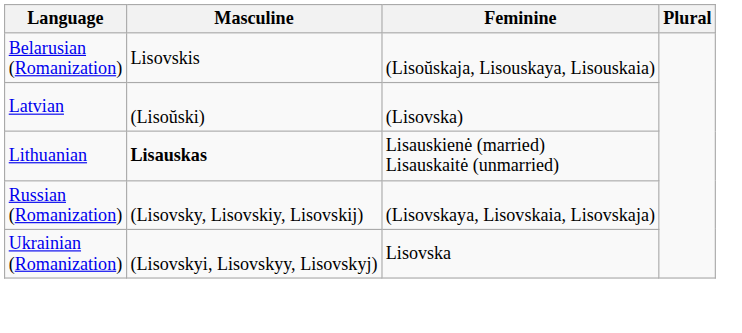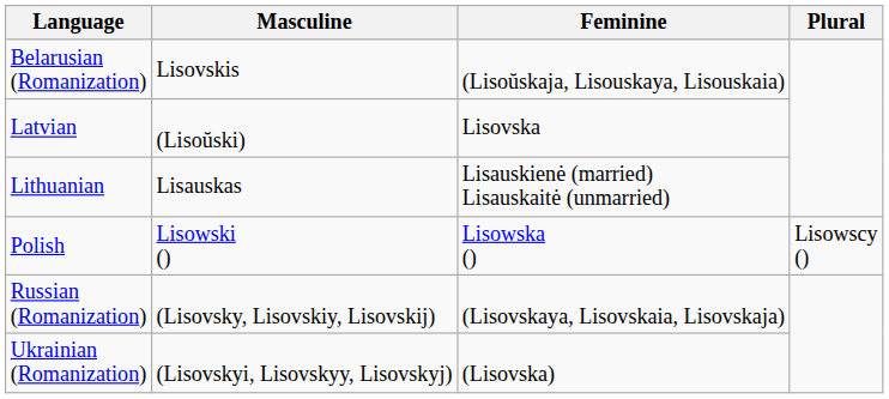 <table class="wikitable">
 <tr>
 <th>Language</th>
 <th>Masculine</th>
 <th>Feminine</th>
 <th>Plural</th>
 </tr>
 <tr>
 <td><a href='#'>Belarusian</a> <br>(<a href='#'>Romanization</a>)</td>
 <td>Lisovskis</td>
 <td><br> (Lisoŭskaja, Lisouskaya, Lisouskaia)</td>
 </tr>
 <tr>
 <td><a href='#'>Latvian</a></td>
 <td><br>(Lisoŭski)</td>
-<td><br> (Lisovska)</td>
+<td>Lisovska</td>
 </tr>
 <tr>
 <td><a href='#'>Lithuanian</a></td>
-<td><strong>Lisauskas</strong></td>
+<td>Lisauskas</td>
 <td>Lisauskienė (married)<br> Lisauskaitė (unmarried)</td>
+</tr>
+<tr>
+<td><a href='#'>Polish</a></td>
+<td><a href='#'>Lisowski</a> <br>()</td>
+<td><a href='#'>Lisowska</a> <br>()</td>
+<td>Lisowscy <br>()</td>
 </tr>
 <tr>
 <td><a href='#'>Russian</a> <br>(<a href='#'>Romanization</a>)</td>
 <td><br> (Lisovsky, Lisovskiy, Lisovskij)</td>
 <td><br> (Lisovskaya, Lisovskaia, Lisovskaja)</td>
 </tr>
 <tr>
 <td><a href='#'>Ukrainian</a> <br>(<a href='#'>Romanization</a>)</td>
 <td><br> (Lisovskyi, Lisovskyy, Lisovskyj)</td>
-<td>Lisovska</td>
+<td><br> (Lisovska)</td>
 </tr>
 </table>
